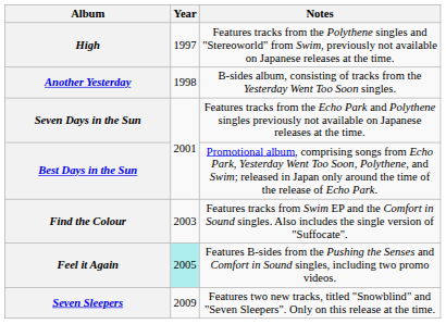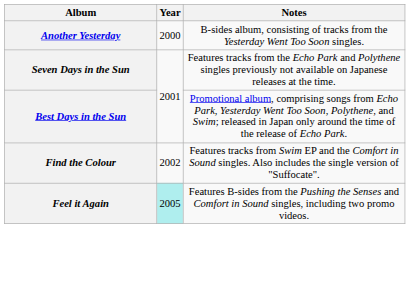 <table class="wikitable plainrowheaders" style="text-align:center;">
 <tr>
 <th scope="col" style="width:14em;">Album</th>
 <th scope="col" style="width:1em;">Year</th>
 <th scope="col">Notes</th>
 </tr>
 <tr>
-<th scope="row"><em>High</em></th>
-<td>1997</td>
-<td>Features tracks from the <em>Polythene</em> singles and "Stereoworld" from <em>Swim</em>, previously not available on Japanese releases at the time.</td>
-</tr>
-<tr>
 <th scope="row"><em><a href='#'>Another Yesterday</a></em></th>
-<td>1998</td>
+<td>2000</td>
 <td>B-sides album, consisting of tracks from the <em>Yesterday Went Too Soon</em> singles.</td>
 </tr>
 <tr>
 <th scope="row"><em>Seven Days in the Sun</em></th>
 <td rowspan=2>2001</td>
 <td>Features tracks from the <em>Echo Park</em> and <em>Polythene</em> singles previously not available on Japanese releases at the time.</td>
 </tr>
 <tr>
 <th scope="row"><em><a href='#'>Best Days in the Sun</a></em></th>
 <td><a href='#'>Promotional album</a>, comprising songs from <em>Echo Park</em>, <em>Yesterday Went Too Soon</em>, <em>Polythene</em>, and <em>Swim</em>; released in Japan only around the time of the release of <em>Echo Park</em>.</td>
 </tr>
 <tr>
 <th scope="row"><em>Find the Colour</em></th>
-<td>2003</td>
+<td>2002</td>
 <td>Features tracks from <em>Swim</em> EP and the <em>Comfort in Sound</em> singles. Also includes the single version of "Suffocate".</td>
 </tr>
 <tr>
 <th scope="row"><em>Feel it Again</em></th>
 <td style="background: paleturquoise;">2005</td>
 <td>Features B-sides from the <em>Pushing the Senses</em> and <em>Comfort in Sound</em> singles, including two promo videos.</td>
 </tr>
-<tr>
-<th scope="row"><em><a href='#'>Seven Sleepers</a></em></th>
-<td>2009</td>
-<td>Features two new tracks, titled "Snowblind" and "Seven Sleepers". Only on this release at the time.</td>
-</tr>
 </table>
